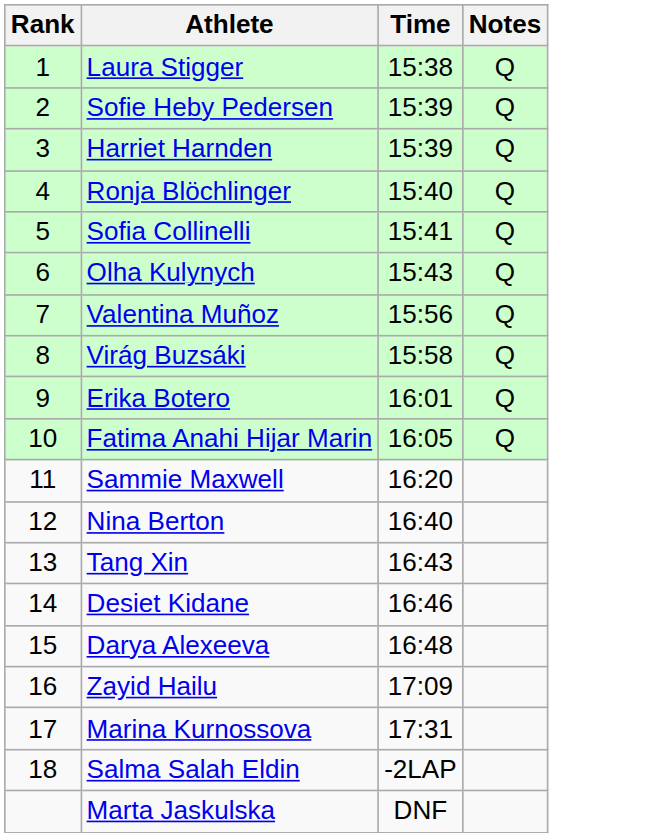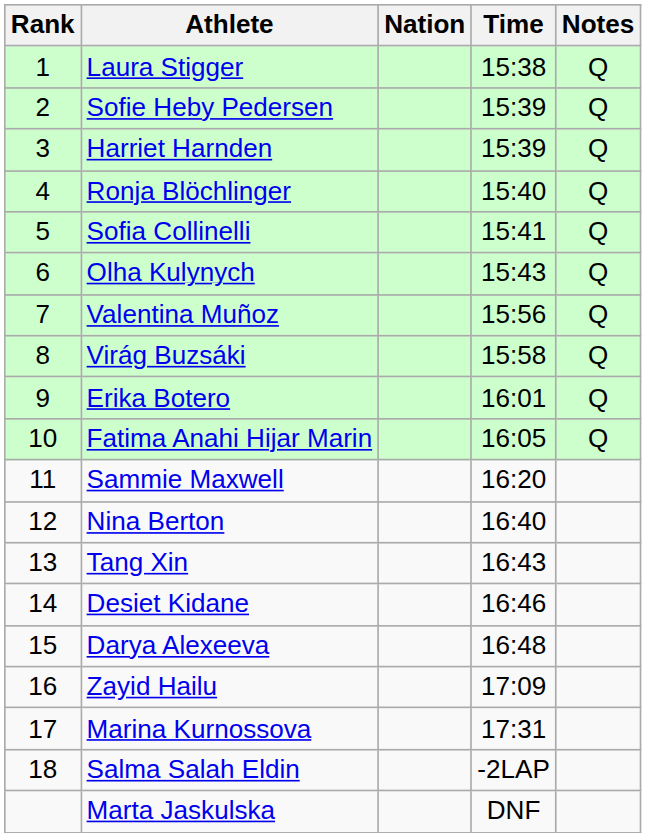 <table class="wikitable sortable" style="text-align:center">
 <tr>
 <th>Rank</th>
 <th>Athlete</th>
+<th>Nation</th>
 <th>Time</th>
 <th>Notes</th>
 </tr>
 <tr bgcolor=ccffcc>
 <td>1</td>
 <td align=left><a href='#'>Laura Stigger</a></td>
+<td align=left></td>
 <td>15:38</td>
 <td>Q</td>
 </tr>
 <tr bgcolor=ccffcc>
 <td>2</td>
 <td align=left><a href='#'>Sofie Heby Pedersen</a></td>
+<td align=left></td>
 <td>15:39</td>
 <td>Q</td>
 </tr>
 <tr bgcolor=ccffcc>
 <td>3</td>
 <td align=left><a href='#'>Harriet Harnden</a></td>
+<td align=left></td>
 <td>15:39</td>
 <td>Q</td>
 </tr>
 <tr bgcolor=ccffcc>
 <td>4</td>
 <td align=left><a href='#'>Ronja Blöchlinger</a></td>
+<td align=left></td>
 <td>15:40</td>
 <td>Q</td>
 </tr>
 <tr bgcolor=ccffcc>
 <td>5</td>
 <td align=left><a href='#'>Sofia Collinelli</a></td>
+<td align=left></td>
 <td>15:41</td>
 <td>Q</td>
 </tr>
 <tr bgcolor=ccffcc>
 <td>6</td>
 <td align=left><a href='#'>Olha Kulynych</a></td>
+<td align=left></td>
 <td>15:43</td>
 <td>Q</td>
 </tr>
 <tr bgcolor=ccffcc>
 <td>7</td>
 <td align=left><a href='#'>Valentina Muñoz</a></td>
+<td align=left></td>
 <td>15:56</td>
 <td>Q</td>
 </tr>
 <tr bgcolor=ccffcc>
 <td>8</td>
 <td align=left><a href='#'>Virág Buzsáki</a></td>
+<td align=left></td>
 <td>15:58</td>
 <td>Q</td>
 </tr>
 <tr bgcolor=ccffcc>
 <td>9</td>
 <td align=left><a href='#'>Erika Botero</a></td>
+<td align=left></td>
 <td>16:01</td>
 <td>Q</td>
 </tr>
 <tr bgcolor=ccffcc>
 <td>10</td>
 <td align=left><a href='#'>Fatima Anahi Hijar Marin</a></td>
+<td align=left></td>
 <td>16:05</td>
 <td>Q</td>
 </tr>
 <tr>
 <td>11</td>
 <td align=left><a href='#'>Sammie Maxwell</a></td>
+<td align=left></td>
 <td>16:20</td>
 <td></td>
 </tr>
 <tr>
 <td>12</td>
 <td align=left><a href='#'>Nina Berton</a></td>
+<td align=left></td>
 <td>16:40</td>
 <td></td>
 </tr>
 <tr>
 <td>13</td>
 <td align=left><a href='#'>Tang Xin</a></td>
+<td align=left></td>
 <td>16:43</td>
 <td></td>
 </tr>
 <tr>
 <td>14</td>
 <td align=left><a href='#'>Desiet Kidane</a></td>
+<td align=left></td>
 <td>16:46</td>
 <td></td>
 </tr>
 <tr>
 <td>15</td>
 <td align=left><a href='#'>Darya Alexeeva</a></td>
+<td align=left></td>
 <td>16:48</td>
 <td></td>
 </tr>
 <tr>
 <td>16</td>
 <td align=left><a href='#'>Zayid Hailu</a></td>
+<td align=left></td>
 <td>17:09</td>
 <td></td>
 </tr>
 <tr>
 <td>17</td>
 <td align=left><a href='#'>Marina Kurnossova</a></td>
+<td align=left></td>
 <td>17:31</td>
 <td></td>
 </tr>
 <tr>
 <td>18</td>
 <td align=left><a href='#'>Salma Salah Eldin</a></td>
+<td align=left></td>
 <td>-2LAP</td>
 <td></td>
 </tr>
 <tr>
 <td></td>
 <td align=left><a href='#'>Marta Jaskulska</a></td>
+<td align=left></td>
 <td>DNF</td>
 <td></td>
 </tr>
 </table>
